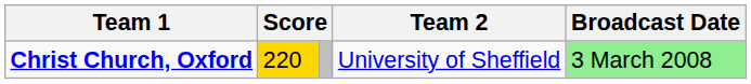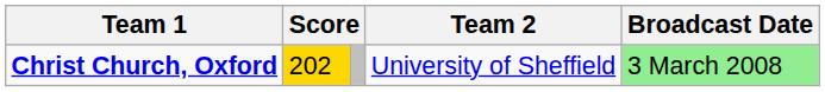 <table class="wikitable" border="1">
 <tr>
 <th>Team 1</th>
 <th colspan=2>Score</th>
 <th>Team 2</th>
 <th>Broadcast Date</th>
 </tr>
 <tr>
 <td><strong><a href='#'>Christ Church, Oxford</a></strong></td>
-<td style="background:gold">220</td>
+<td style="background:gold">202</td>
 <td style="background:silver"></td>
 <td><a href='#'>University of Sheffield</a></td>
 <td style="background: lightgreen;">3 March 2008</td>
 </tr>
 </table>
